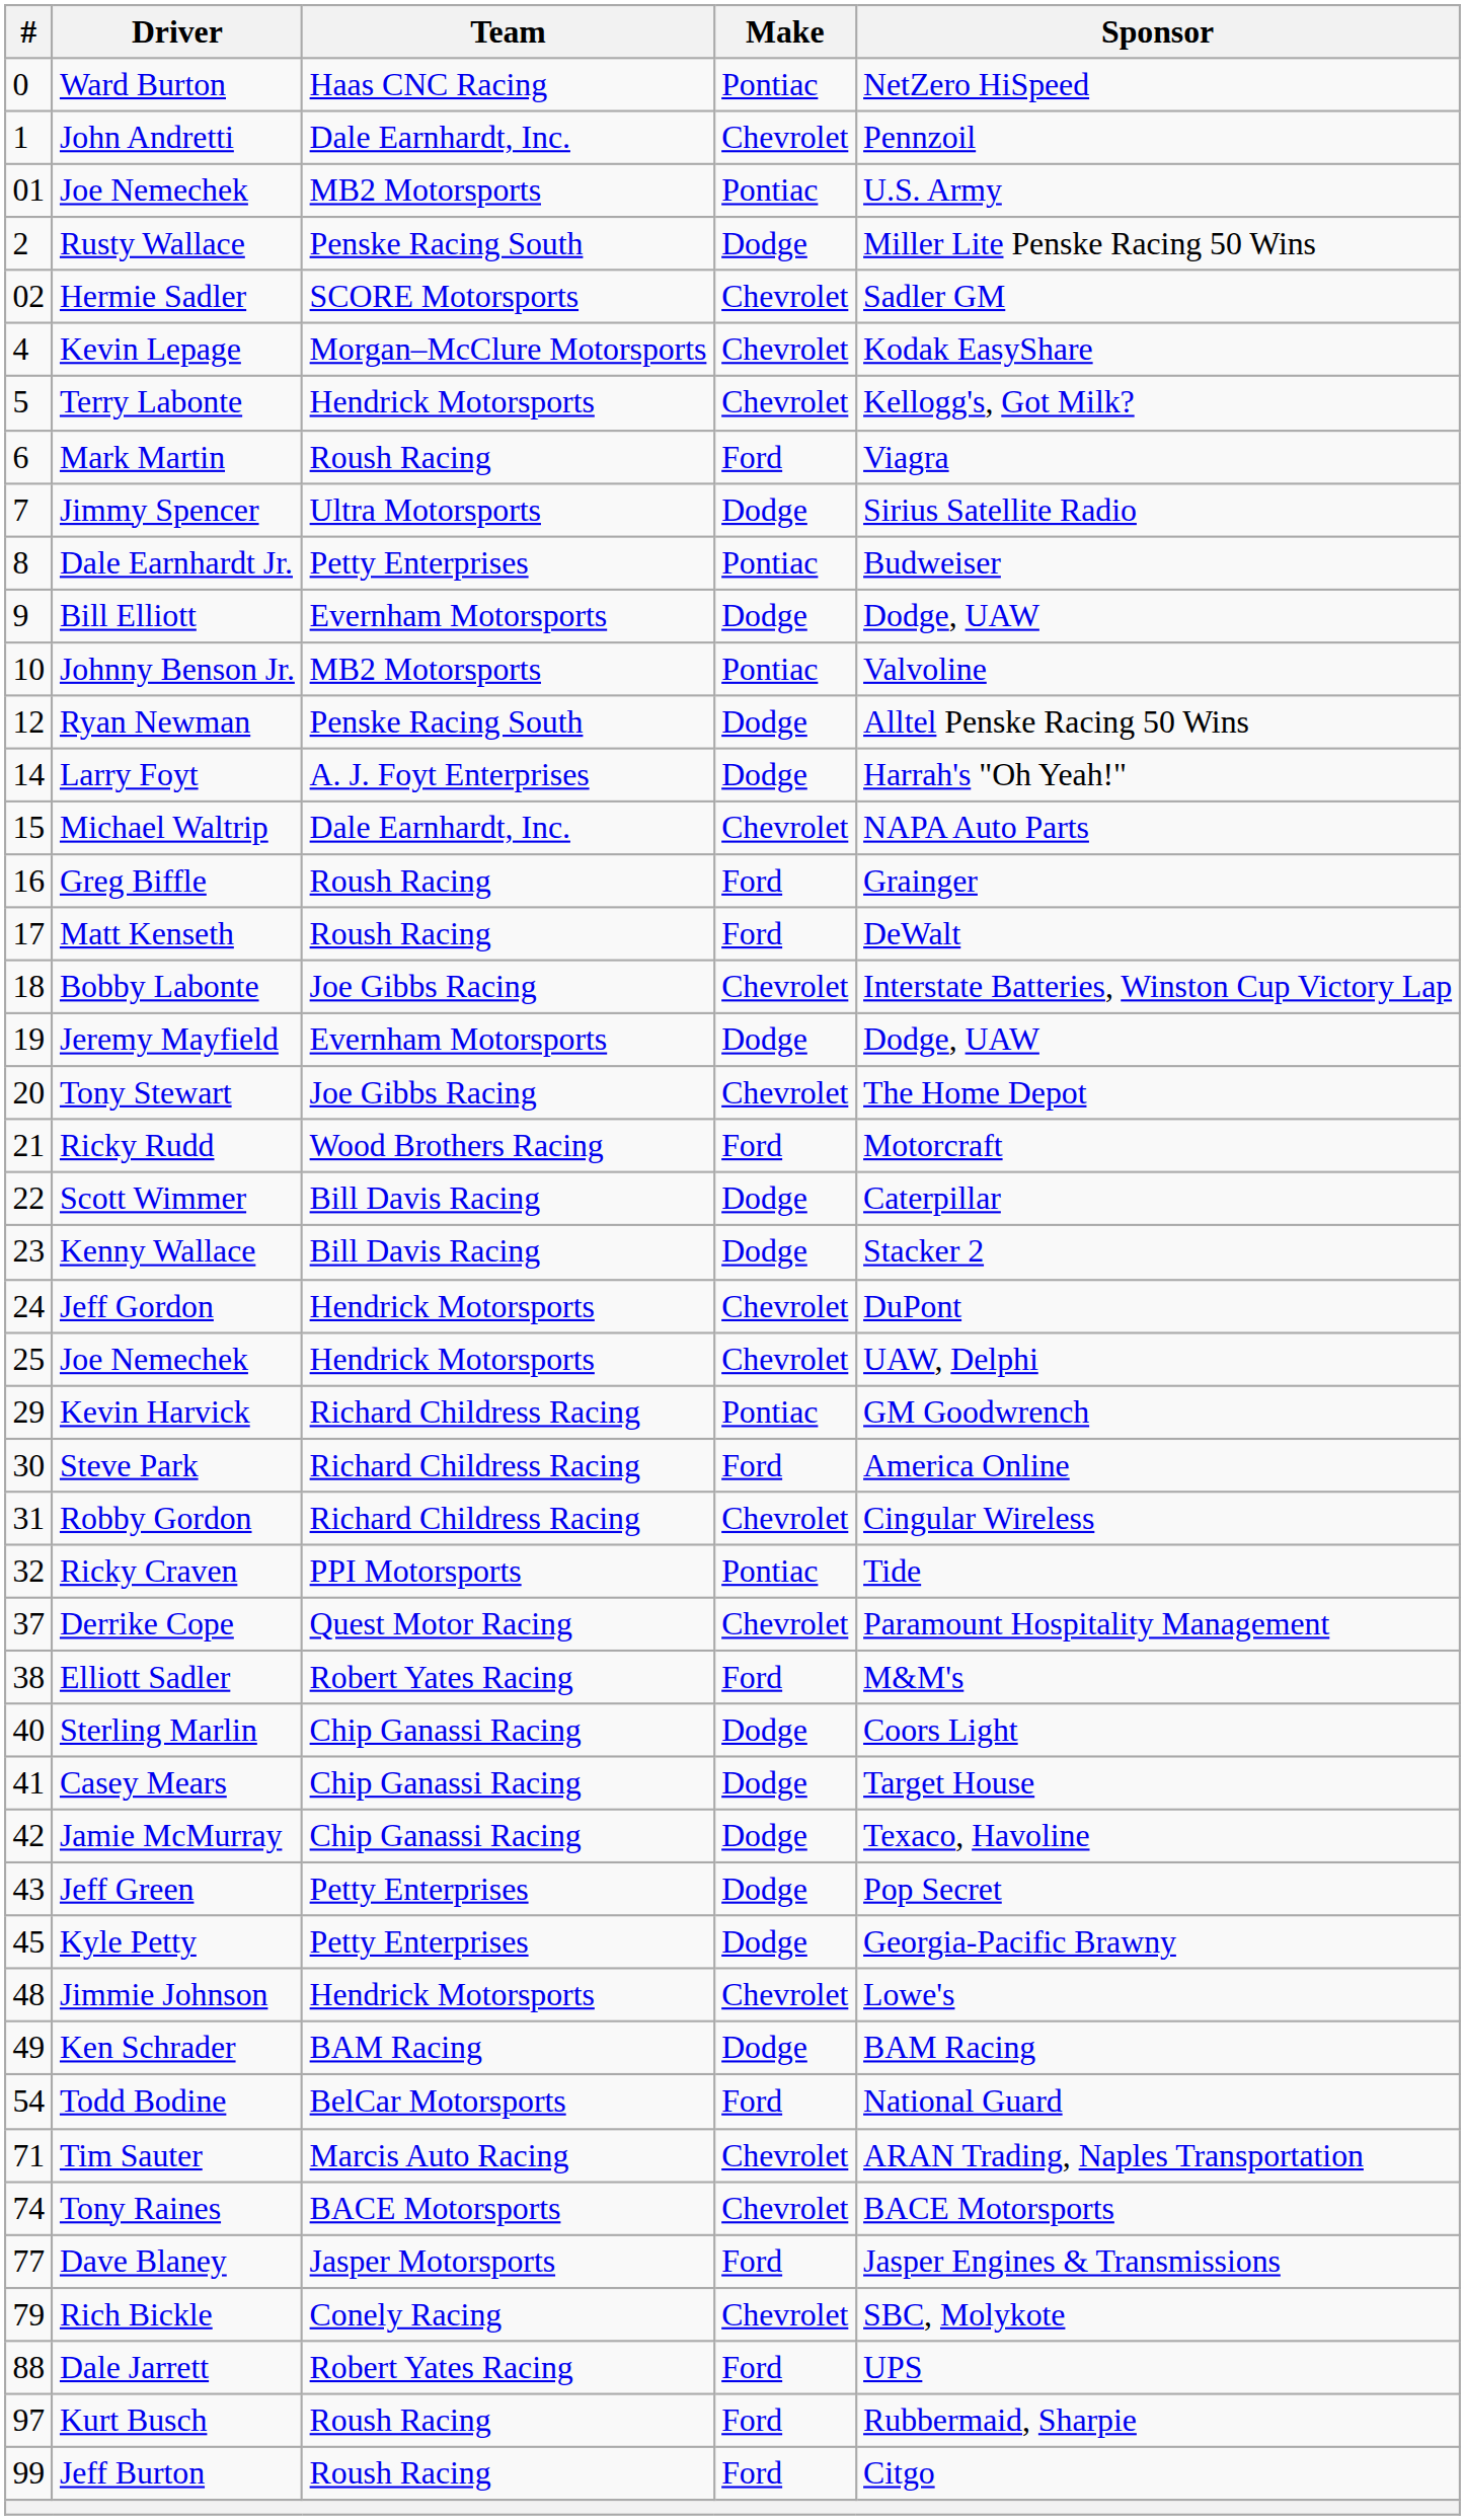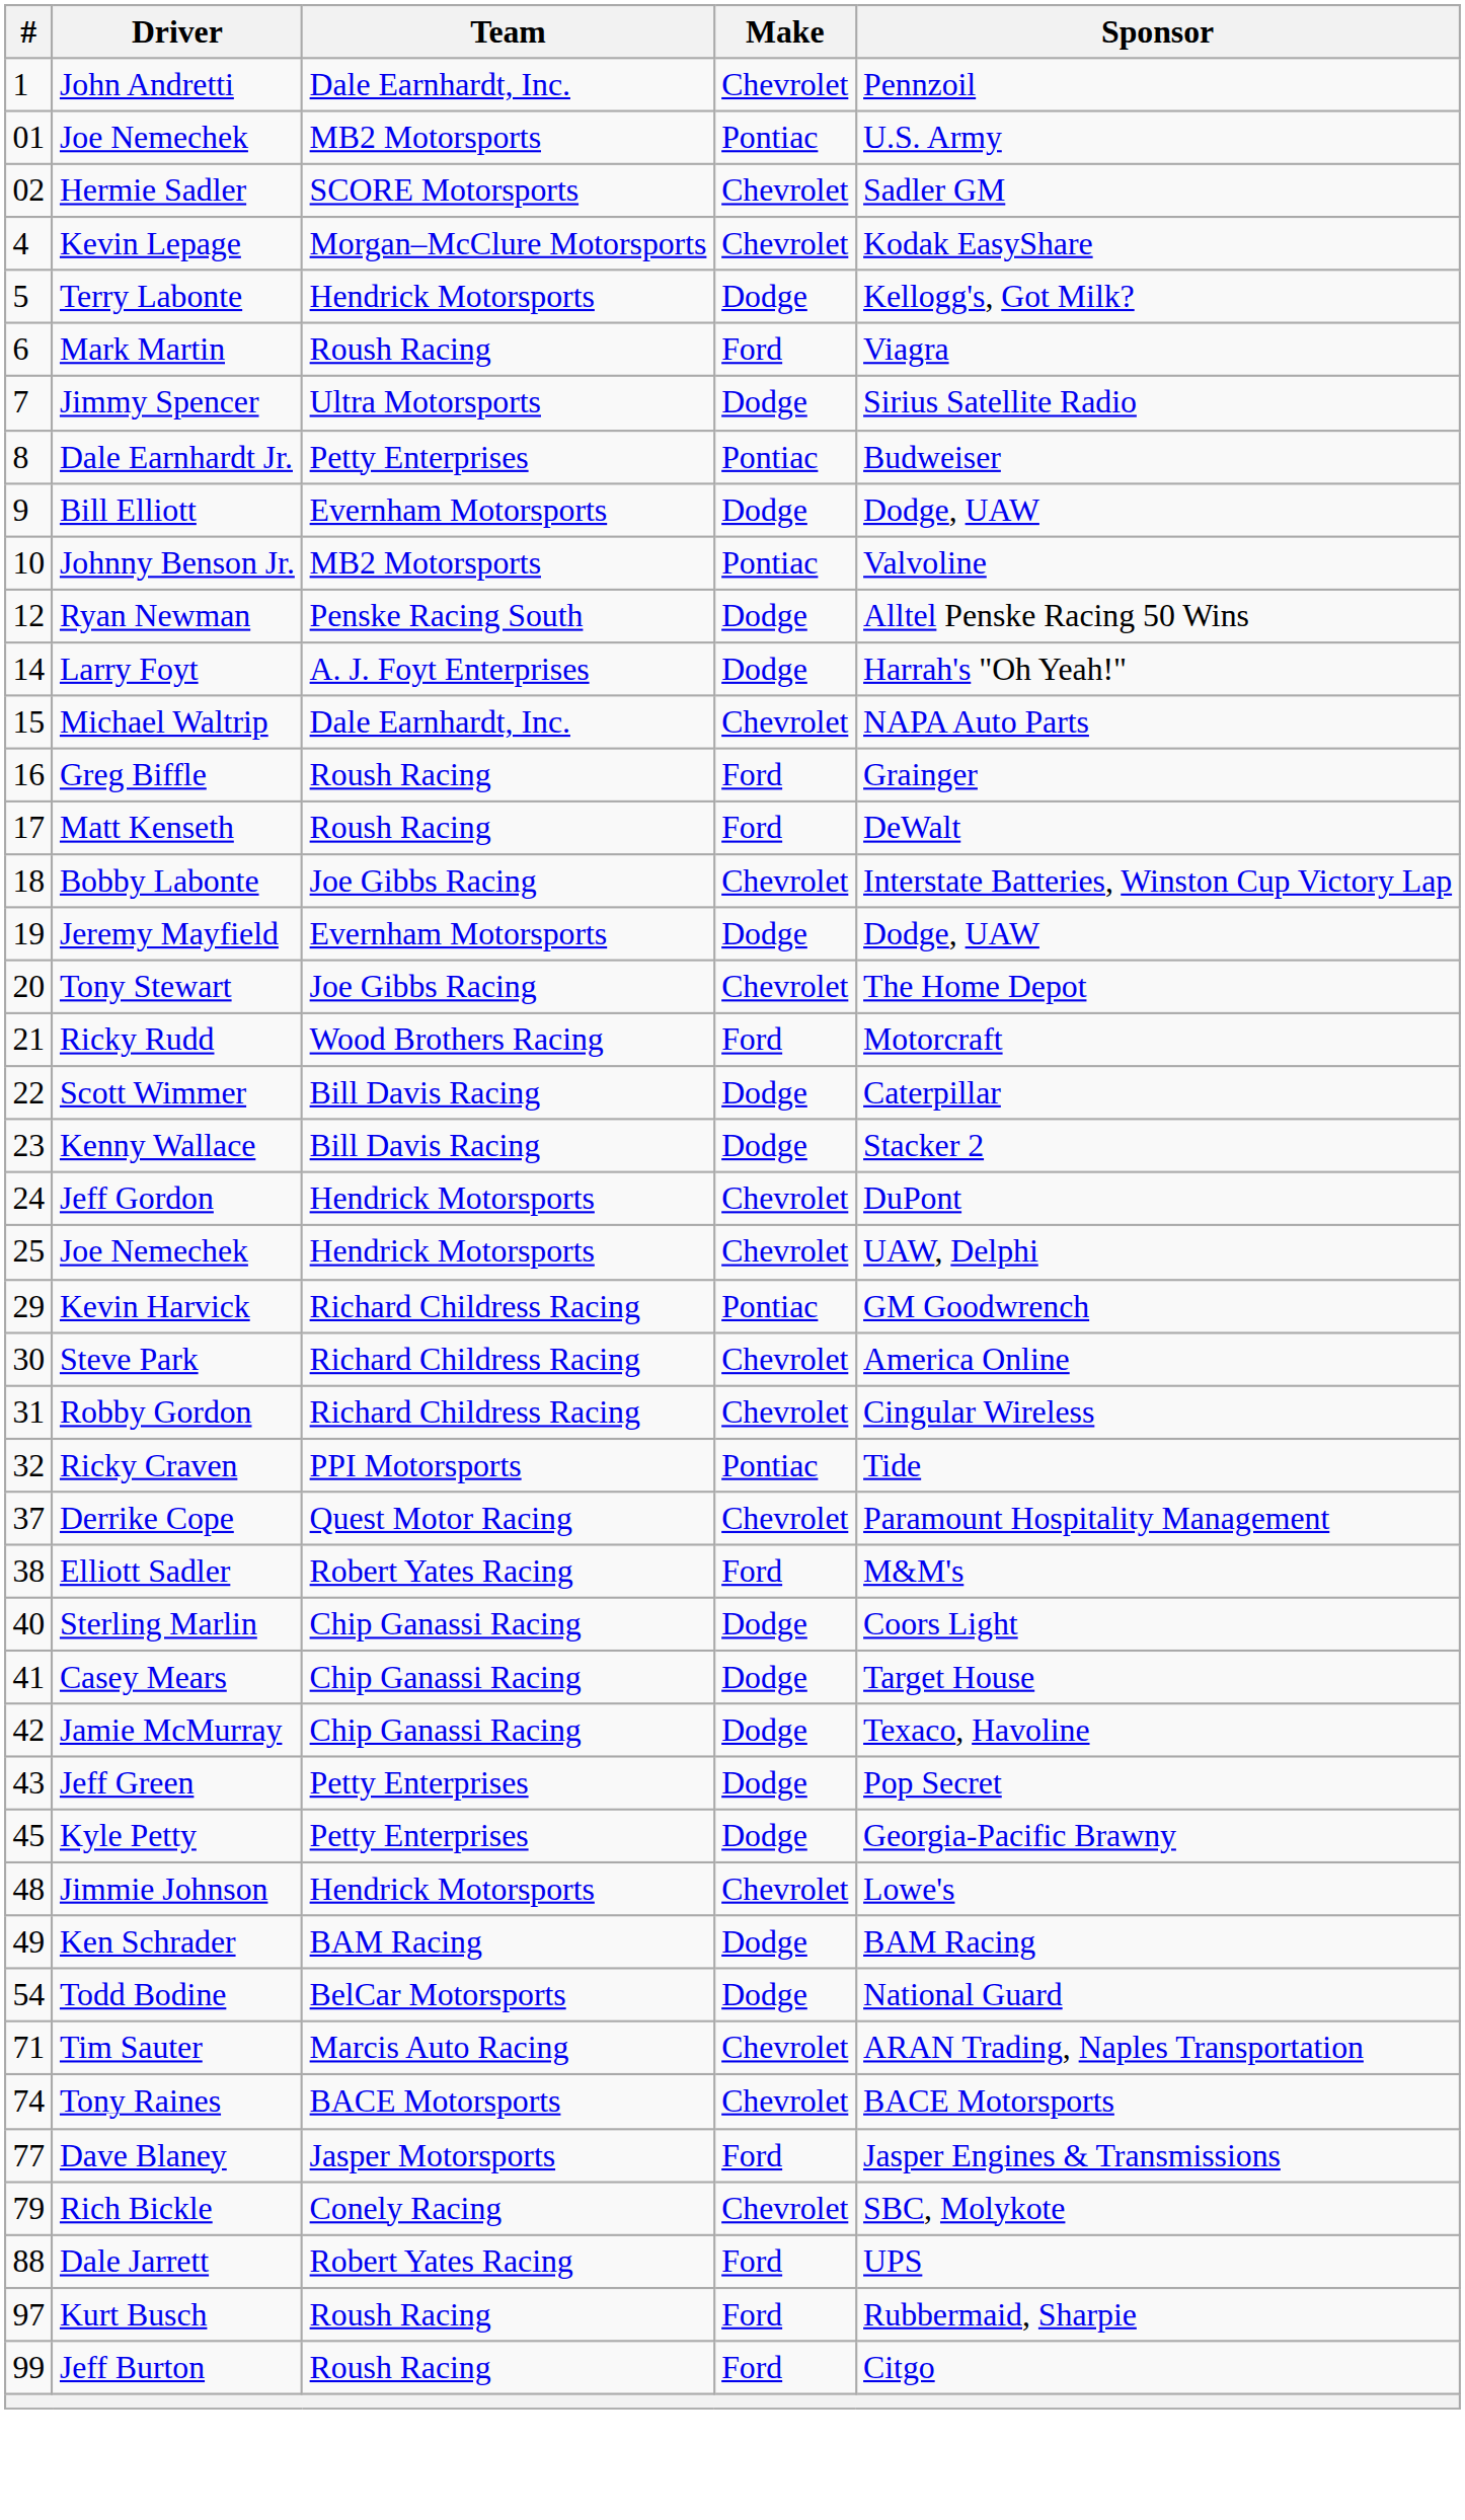 <table class="wikitable" style="font-size:95%">
 <tr>
 <th>#</th>
 <th>Driver</th>
 <th>Team</th>
 <th>Make</th>
 <th>Sponsor</th>
-</tr>
-<tr>
-<td>0</td>
-<td><a href='#'>Ward Burton</a></td>
-<td><a href='#'>Haas CNC Racing</a></td>
-<td><a href='#'>Pontiac</a></td>
-<td><a href='#'>NetZero HiSpeed</a></td>
 </tr>
 <tr>
 <td>1</td>
 <td><a href='#'>John Andretti</a></td>
 <td><a href='#'>Dale Earnhardt, Inc.</a></td>
 <td><a href='#'>Chevrolet</a></td>
 <td><a href='#'>Pennzoil</a></td>
 </tr>
 <tr>
 <td>01</td>
 <td><a href='#'>Joe Nemechek</a></td>
 <td><a href='#'>MB2 Motorsports</a></td>
 <td><a href='#'>Pontiac</a></td>
 <td><a href='#'>U.S. Army</a></td>
-</tr>
-<tr>
-<td>2</td>
-<td><a href='#'>Rusty Wallace</a></td>
-<td><a href='#'>Penske Racing South</a></td>
-<td><a href='#'>Dodge</a></td>
-<td><a href='#'>Miller Lite</a> Penske Racing 50 Wins</td>
 </tr>
 <tr>
 <td>02</td>
 <td><a href='#'>Hermie Sadler</a></td>
 <td><a href='#'>SCORE Motorsports</a></td>
 <td><a href='#'>Chevrolet</a></td>
 <td><a href='#'>Sadler GM</a></td>
 </tr>
 <tr>
 <td>4</td>
 <td><a href='#'>Kevin Lepage</a></td>
 <td><a href='#'>Morgan–McClure Motorsports</a></td>
 <td><a href='#'>Chevrolet</a></td>
 <td><a href='#'>Kodak EasyShare</a></td>
 </tr>
 <tr>
 <td>5</td>
 <td><a href='#'>Terry Labonte</a></td>
 <td><a href='#'>Hendrick Motorsports</a></td>
-<td><a href='#'>Chevrolet</a></td>
+<td><a href='#'>Dodge</a></td>
 <td><a href='#'>Kellogg's</a>, <a href='#'>Got Milk?</a></td>
 </tr>
 <tr>
 <td>6</td>
 <td><a href='#'>Mark Martin</a></td>
 <td><a href='#'>Roush Racing</a></td>
 <td><a href='#'>Ford</a></td>
 <td><a href='#'>Viagra</a></td>
 </tr>
 <tr>
 <td>7</td>
 <td><a href='#'>Jimmy Spencer</a></td>
 <td><a href='#'>Ultra Motorsports</a></td>
 <td><a href='#'>Dodge</a></td>
 <td><a href='#'>Sirius Satellite Radio</a></td>
 </tr>
 <tr>
 <td>8</td>
 <td><a href='#'>Dale Earnhardt Jr.</a></td>
 <td><a href='#'>Petty Enterprises</a></td>
 <td><a href='#'>Pontiac</a></td>
 <td><a href='#'>Budweiser</a></td>
 </tr>
 <tr>
 <td>9</td>
 <td><a href='#'>Bill Elliott</a></td>
 <td><a href='#'>Evernham Motorsports</a></td>
 <td><a href='#'>Dodge</a></td>
 <td><a href='#'>Dodge</a>, <a href='#'>UAW</a></td>
 </tr>
 <tr>
 <td>10</td>
 <td><a href='#'>Johnny Benson Jr.</a></td>
 <td><a href='#'>MB2 Motorsports</a></td>
 <td><a href='#'>Pontiac</a></td>
 <td><a href='#'>Valvoline</a></td>
 </tr>
 <tr>
 <td>12</td>
 <td><a href='#'>Ryan Newman</a></td>
 <td><a href='#'>Penske Racing South</a></td>
 <td><a href='#'>Dodge</a></td>
 <td><a href='#'>Alltel</a> Penske Racing 50 Wins</td>
 </tr>
 <tr>
 <td>14</td>
 <td><a href='#'>Larry Foyt</a></td>
 <td><a href='#'>A. J. Foyt Enterprises</a></td>
 <td><a href='#'>Dodge</a></td>
 <td><a href='#'>Harrah's</a> "Oh Yeah!"</td>
 </tr>
 <tr>
 <td>15</td>
 <td><a href='#'>Michael Waltrip</a></td>
 <td><a href='#'>Dale Earnhardt, Inc.</a></td>
 <td><a href='#'>Chevrolet</a></td>
 <td><a href='#'>NAPA Auto Parts</a></td>
 </tr>
 <tr>
 <td>16</td>
 <td><a href='#'>Greg Biffle</a></td>
 <td><a href='#'>Roush Racing</a></td>
 <td><a href='#'>Ford</a></td>
 <td><a href='#'>Grainger</a></td>
 </tr>
 <tr>
 <td>17</td>
 <td><a href='#'>Matt Kenseth</a></td>
 <td><a href='#'>Roush Racing</a></td>
 <td><a href='#'>Ford</a></td>
 <td><a href='#'>DeWalt</a></td>
 </tr>
 <tr>
 <td>18</td>
 <td><a href='#'>Bobby Labonte</a></td>
 <td><a href='#'>Joe Gibbs Racing</a></td>
 <td><a href='#'>Chevrolet</a></td>
 <td><a href='#'>Interstate Batteries</a>, <a href='#'>Winston Cup Victory Lap</a></td>
 </tr>
 <tr>
 <td>19</td>
 <td><a href='#'>Jeremy Mayfield</a></td>
 <td><a href='#'>Evernham Motorsports</a></td>
 <td><a href='#'>Dodge</a></td>
 <td><a href='#'>Dodge</a>, <a href='#'>UAW</a></td>
 </tr>
 <tr>
 <td>20</td>
 <td><a href='#'>Tony Stewart</a></td>
 <td><a href='#'>Joe Gibbs Racing</a></td>
 <td><a href='#'>Chevrolet</a></td>
 <td><a href='#'>The Home Depot</a></td>
 </tr>
 <tr>
 <td>21</td>
 <td><a href='#'>Ricky Rudd</a></td>
 <td><a href='#'>Wood Brothers Racing</a></td>
 <td><a href='#'>Ford</a></td>
 <td><a href='#'>Motorcraft</a></td>
 </tr>
 <tr>
 <td>22</td>
 <td><a href='#'>Scott Wimmer</a></td>
 <td><a href='#'>Bill Davis Racing</a></td>
 <td><a href='#'>Dodge</a></td>
 <td><a href='#'>Caterpillar</a></td>
 </tr>
 <tr>
 <td>23</td>
 <td><a href='#'>Kenny Wallace</a></td>
 <td><a href='#'>Bill Davis Racing</a></td>
 <td><a href='#'>Dodge</a></td>
 <td><a href='#'>Stacker 2</a></td>
 </tr>
 <tr>
 <td>24</td>
 <td><a href='#'>Jeff Gordon</a></td>
 <td><a href='#'>Hendrick Motorsports</a></td>
 <td><a href='#'>Chevrolet</a></td>
 <td><a href='#'>DuPont</a></td>
 </tr>
 <tr>
 <td>25</td>
 <td><a href='#'>Joe Nemechek</a></td>
 <td><a href='#'>Hendrick Motorsports</a></td>
 <td><a href='#'>Chevrolet</a></td>
 <td><a href='#'>UAW</a>, <a href='#'>Delphi</a></td>
 </tr>
 <tr>
 <td>29</td>
 <td><a href='#'>Kevin Harvick</a></td>
 <td><a href='#'>Richard Childress Racing</a></td>
 <td><a href='#'>Pontiac</a></td>
 <td><a href='#'>GM Goodwrench</a></td>
 </tr>
 <tr>
 <td>30</td>
 <td><a href='#'>Steve Park</a></td>
 <td><a href='#'>Richard Childress Racing</a></td>
-<td><a href='#'>Ford</a></td>
+<td><a href='#'>Chevrolet</a></td>
 <td><a href='#'>America Online</a></td>
 </tr>
 <tr>
 <td>31</td>
 <td><a href='#'>Robby Gordon</a></td>
 <td><a href='#'>Richard Childress Racing</a></td>
 <td><a href='#'>Chevrolet</a></td>
 <td><a href='#'>Cingular Wireless</a></td>
 </tr>
 <tr>
 <td>32</td>
 <td><a href='#'>Ricky Craven</a></td>
 <td><a href='#'>PPI Motorsports</a></td>
 <td><a href='#'>Pontiac</a></td>
 <td><a href='#'>Tide</a></td>
 </tr>
 <tr>
 <td>37</td>
 <td><a href='#'>Derrike Cope</a></td>
 <td><a href='#'>Quest Motor Racing</a></td>
 <td><a href='#'>Chevrolet</a></td>
 <td><a href='#'>Paramount Hospitality Management</a></td>
 </tr>
 <tr>
 <td>38</td>
 <td><a href='#'>Elliott Sadler</a></td>
 <td><a href='#'>Robert Yates Racing</a></td>
 <td><a href='#'>Ford</a></td>
 <td><a href='#'>M&M's</a></td>
 </tr>
 <tr>
 <td>40</td>
 <td><a href='#'>Sterling Marlin</a></td>
 <td><a href='#'>Chip Ganassi Racing</a></td>
 <td><a href='#'>Dodge</a></td>
 <td><a href='#'>Coors Light</a></td>
 </tr>
 <tr>
 <td>41</td>
 <td><a href='#'>Casey Mears</a></td>
 <td><a href='#'>Chip Ganassi Racing</a></td>
 <td><a href='#'>Dodge</a></td>
 <td><a href='#'>Target House</a></td>
 </tr>
 <tr>
 <td>42</td>
 <td><a href='#'>Jamie McMurray</a></td>
 <td><a href='#'>Chip Ganassi Racing</a></td>
 <td><a href='#'>Dodge</a></td>
 <td><a href='#'>Texaco</a>, <a href='#'>Havoline</a></td>
 </tr>
 <tr>
 <td>43</td>
 <td><a href='#'>Jeff Green</a></td>
 <td><a href='#'>Petty Enterprises</a></td>
 <td><a href='#'>Dodge</a></td>
 <td><a href='#'>Pop Secret</a></td>
 </tr>
 <tr>
 <td>45</td>
 <td><a href='#'>Kyle Petty</a></td>
 <td><a href='#'>Petty Enterprises</a></td>
 <td><a href='#'>Dodge</a></td>
 <td><a href='#'>Georgia-Pacific Brawny</a></td>
 </tr>
 <tr>
 <td>48</td>
 <td><a href='#'>Jimmie Johnson</a></td>
 <td><a href='#'>Hendrick Motorsports</a></td>
 <td><a href='#'>Chevrolet</a></td>
 <td><a href='#'>Lowe's</a></td>
 </tr>
 <tr>
 <td>49</td>
 <td><a href='#'>Ken Schrader</a></td>
 <td><a href='#'>BAM Racing</a></td>
 <td><a href='#'>Dodge</a></td>
 <td><a href='#'>BAM Racing</a></td>
 </tr>
 <tr>
 <td>54</td>
 <td><a href='#'>Todd Bodine</a></td>
 <td><a href='#'>BelCar Motorsports</a></td>
-<td><a href='#'>Ford</a></td>
+<td><a href='#'>Dodge</a></td>
 <td><a href='#'>National Guard</a></td>
 </tr>
 <tr>
 <td>71</td>
 <td><a href='#'>Tim Sauter</a></td>
 <td><a href='#'>Marcis Auto Racing</a></td>
 <td><a href='#'>Chevrolet</a></td>
 <td><a href='#'>ARAN Trading</a>, <a href='#'>Naples Transportation</a></td>
 </tr>
 <tr>
 <td>74</td>
 <td><a href='#'>Tony Raines</a></td>
 <td><a href='#'>BACE Motorsports</a></td>
 <td><a href='#'>Chevrolet</a></td>
 <td><a href='#'>BACE Motorsports</a></td>
 </tr>
 <tr>
 <td>77</td>
 <td><a href='#'>Dave Blaney</a></td>
 <td><a href='#'>Jasper Motorsports</a></td>
 <td><a href='#'>Ford</a></td>
 <td><a href='#'>Jasper Engines & Transmissions</a></td>
 </tr>
 <tr>
 <td>79</td>
 <td><a href='#'>Rich Bickle</a></td>
 <td><a href='#'>Conely Racing</a></td>
 <td><a href='#'>Chevrolet</a></td>
 <td><a href='#'>SBC</a>, <a href='#'>Molykote</a></td>
 </tr>
 <tr>
 <td>88</td>
 <td><a href='#'>Dale Jarrett</a></td>
 <td><a href='#'>Robert Yates Racing</a></td>
 <td><a href='#'>Ford</a></td>
 <td><a href='#'>UPS</a></td>
 </tr>
 <tr>
 <td>97</td>
 <td><a href='#'>Kurt Busch</a></td>
 <td><a href='#'>Roush Racing</a></td>
 <td><a href='#'>Ford</a></td>
 <td><a href='#'>Rubbermaid</a>, <a href='#'>Sharpie</a></td>
 </tr>
 <tr>
 <td>99</td>
 <td><a href='#'>Jeff Burton</a></td>
 <td><a href='#'>Roush Racing</a></td>
 <td><a href='#'>Ford</a></td>
 <td><a href='#'>Citgo</a></td>
 </tr>
 <tr>
 <th colspan="5"></th>
 </tr>
 </table>
